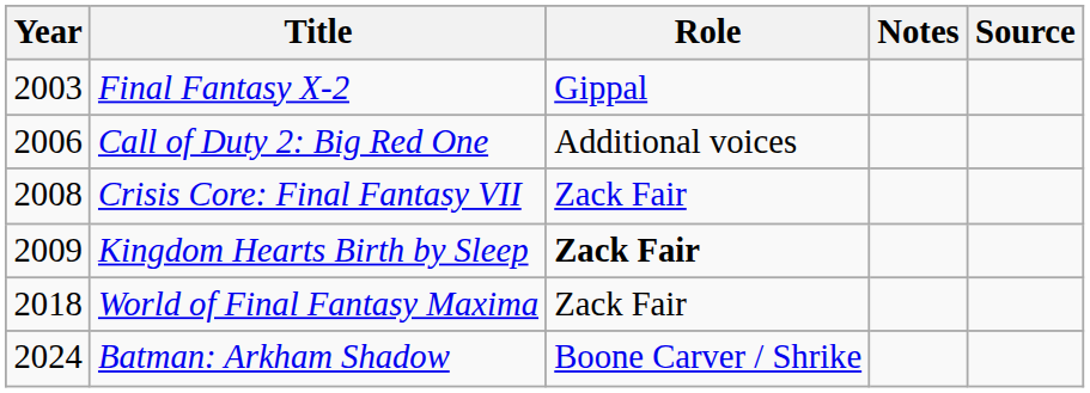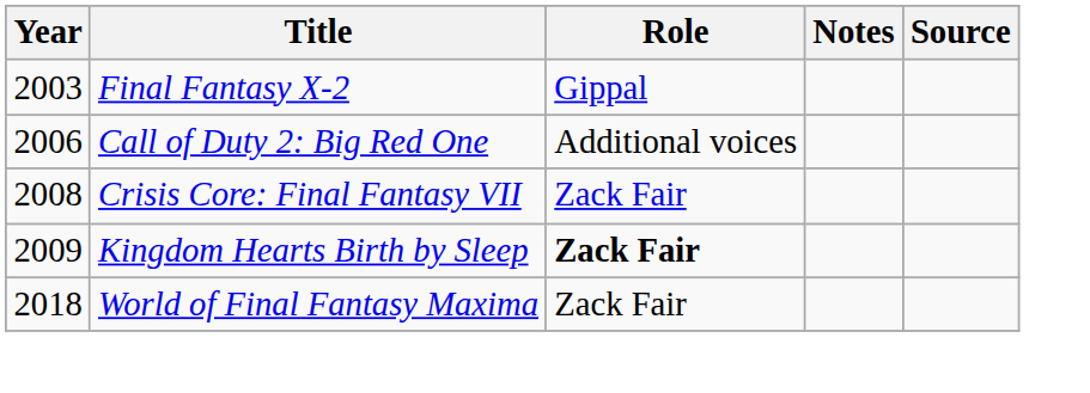 <table class="wikitable sortable plainrowheaders">
 <tr>
 <th>Year</th>
 <th>Title</th>
 <th>Role</th>
 <th class="unsortable">Notes</th>
 <th class="unsortable">Source</th>
 </tr>
 <tr>
 <td>2003</td>
 <td><em><a href='#'>Final Fantasy X-2</a></em></td>
 <td><a href='#'>Gippal</a></td>
 <td></td>
 <td></td>
 </tr>
 <tr>
 <td>2006</td>
 <td><em><a href='#'>Call of Duty 2: Big Red One</a></em></td>
 <td>Additional voices</td>
 <td></td>
 <td></td>
 </tr>
 <tr>
 <td>2008</td>
 <td><em><a href='#'>Crisis Core: Final Fantasy VII</a></em></td>
 <td><a href='#'>Zack Fair</a></td>
 <td></td>
 <td></td>
 </tr>
 <tr>
 <td>2009</td>
 <td><em><a href='#'>Kingdom Hearts Birth by Sleep</a></em></td>
 <td><strong>Zack Fair</strong></td>
 <td></td>
 <td></td>
 </tr>
 <tr>
 <td>2018</td>
 <td><em><a href='#'>World of Final Fantasy Maxima</a></em></td>
 <td>Zack Fair</td>
 <td></td>
 <td></td>
 </tr>
-<tr>
-<td>2024</td>
-<td><em><a href='#'>Batman: Arkham Shadow</a></em></td>
-<td><a href='#'>Boone Carver / Shrike</a></td>
-<td></td>
-<td></td>
-</tr>
 </table>
